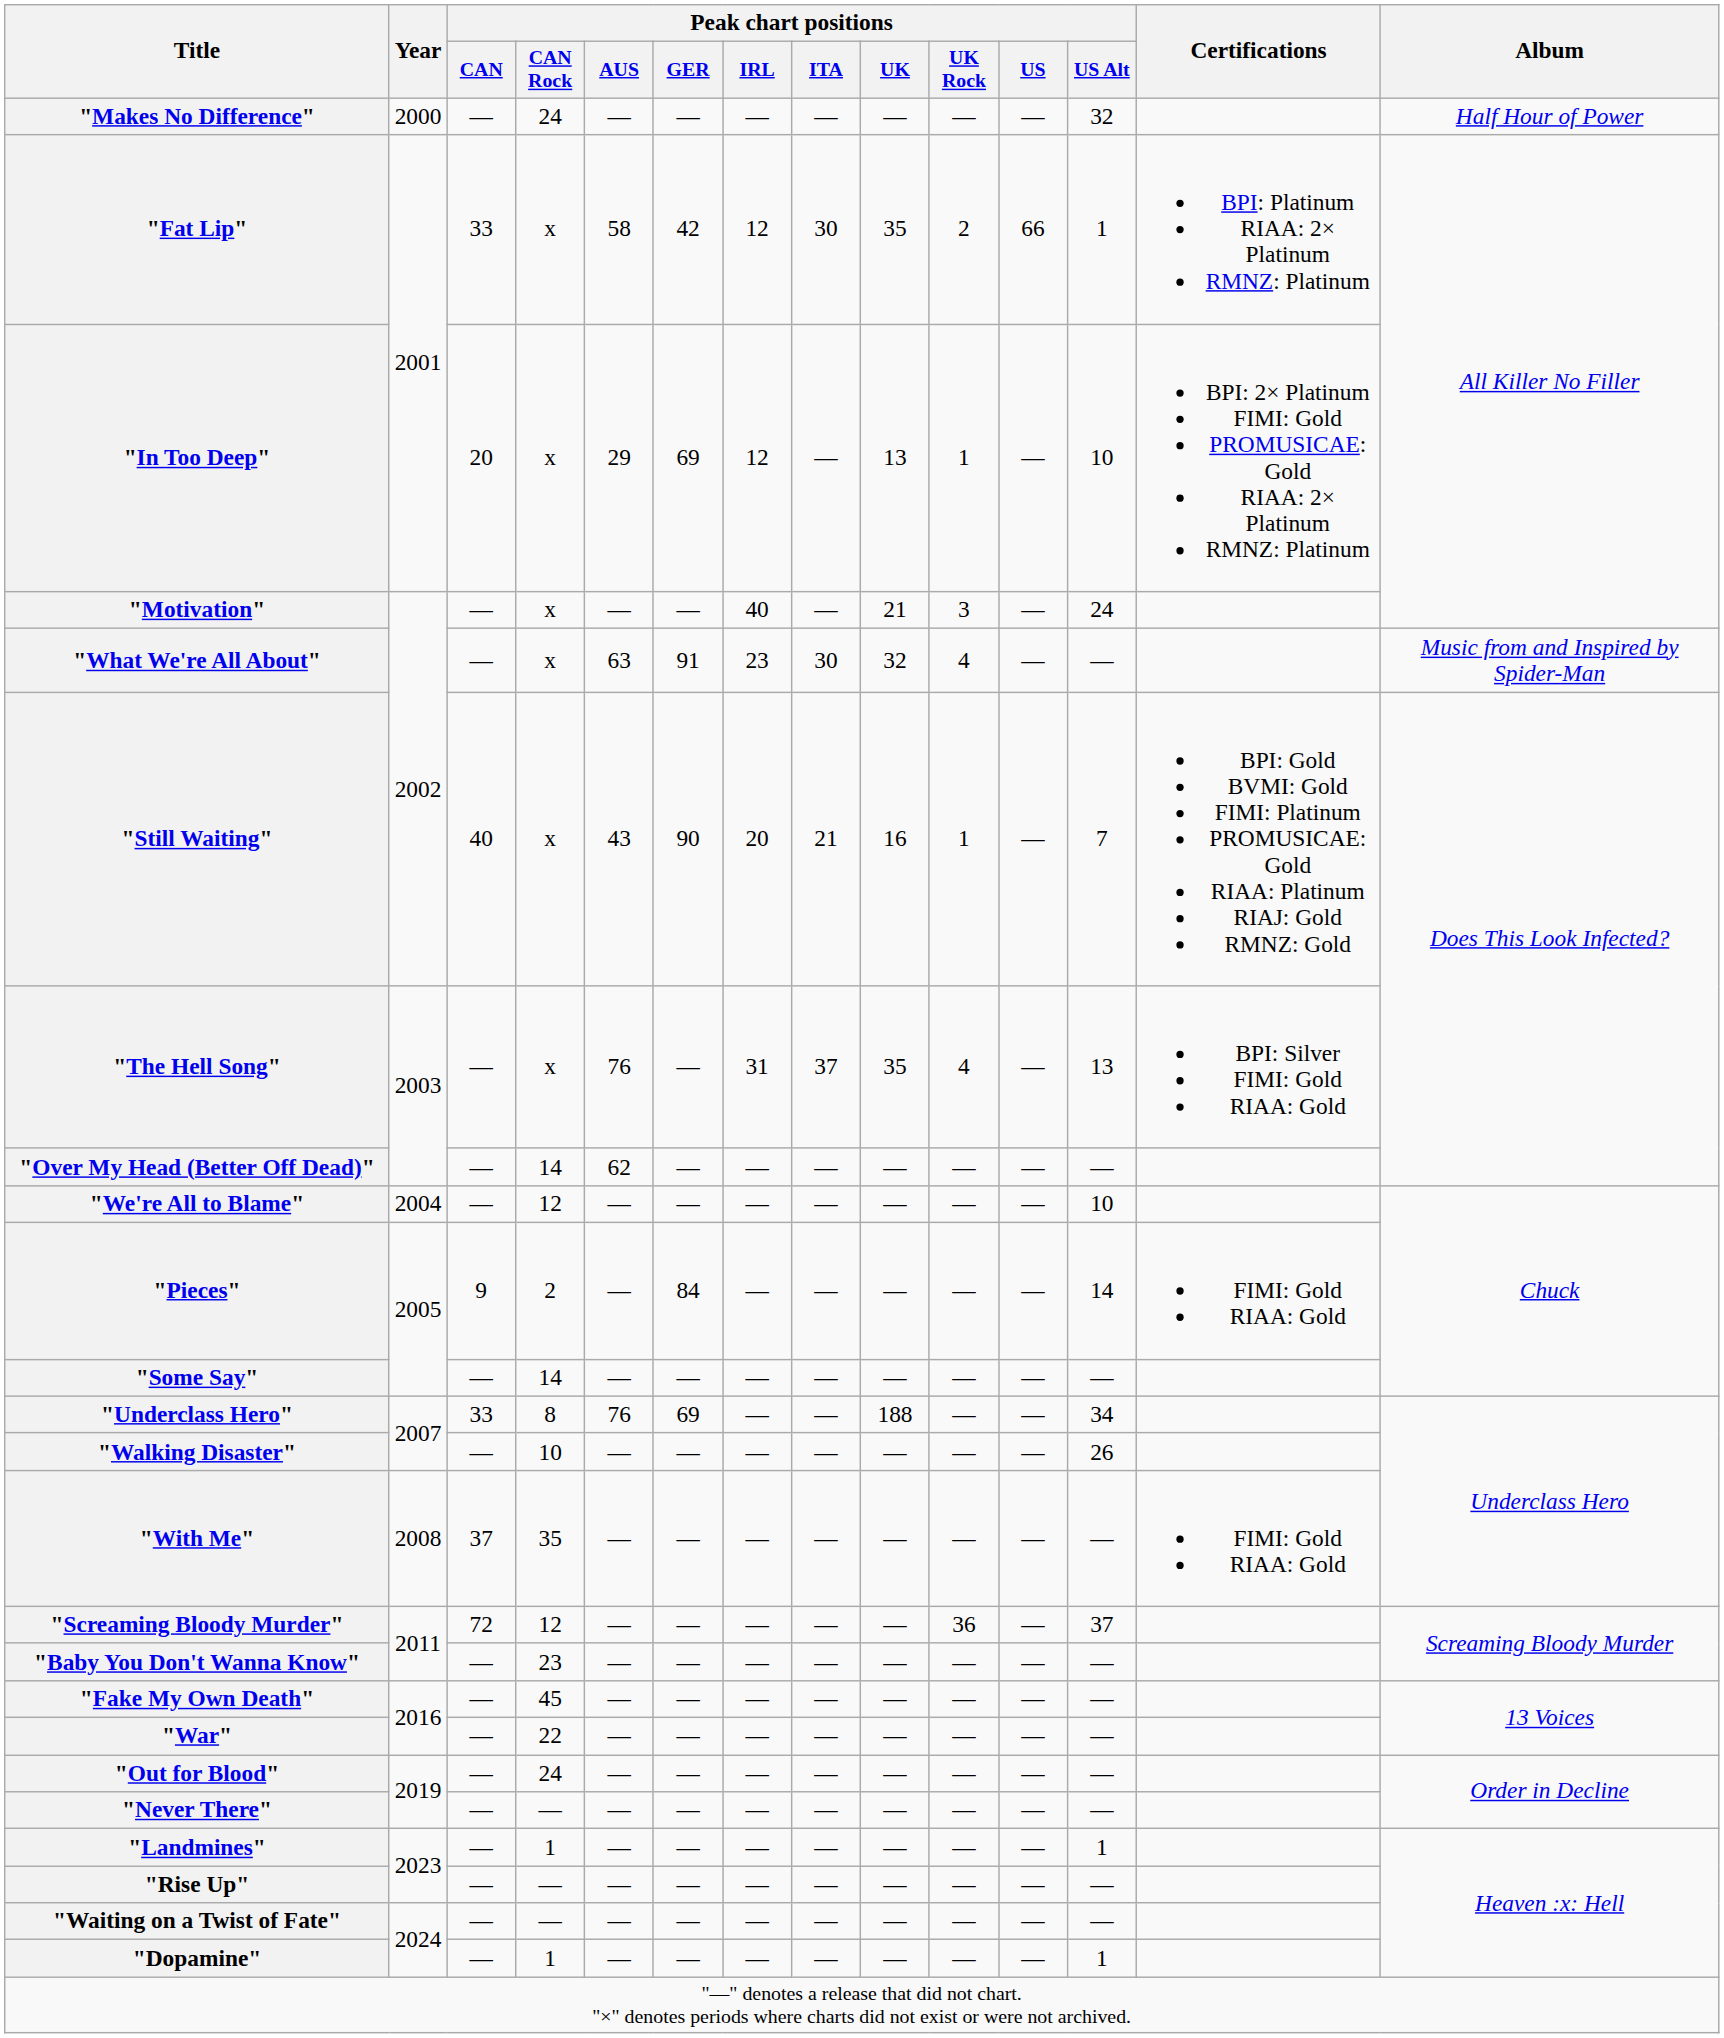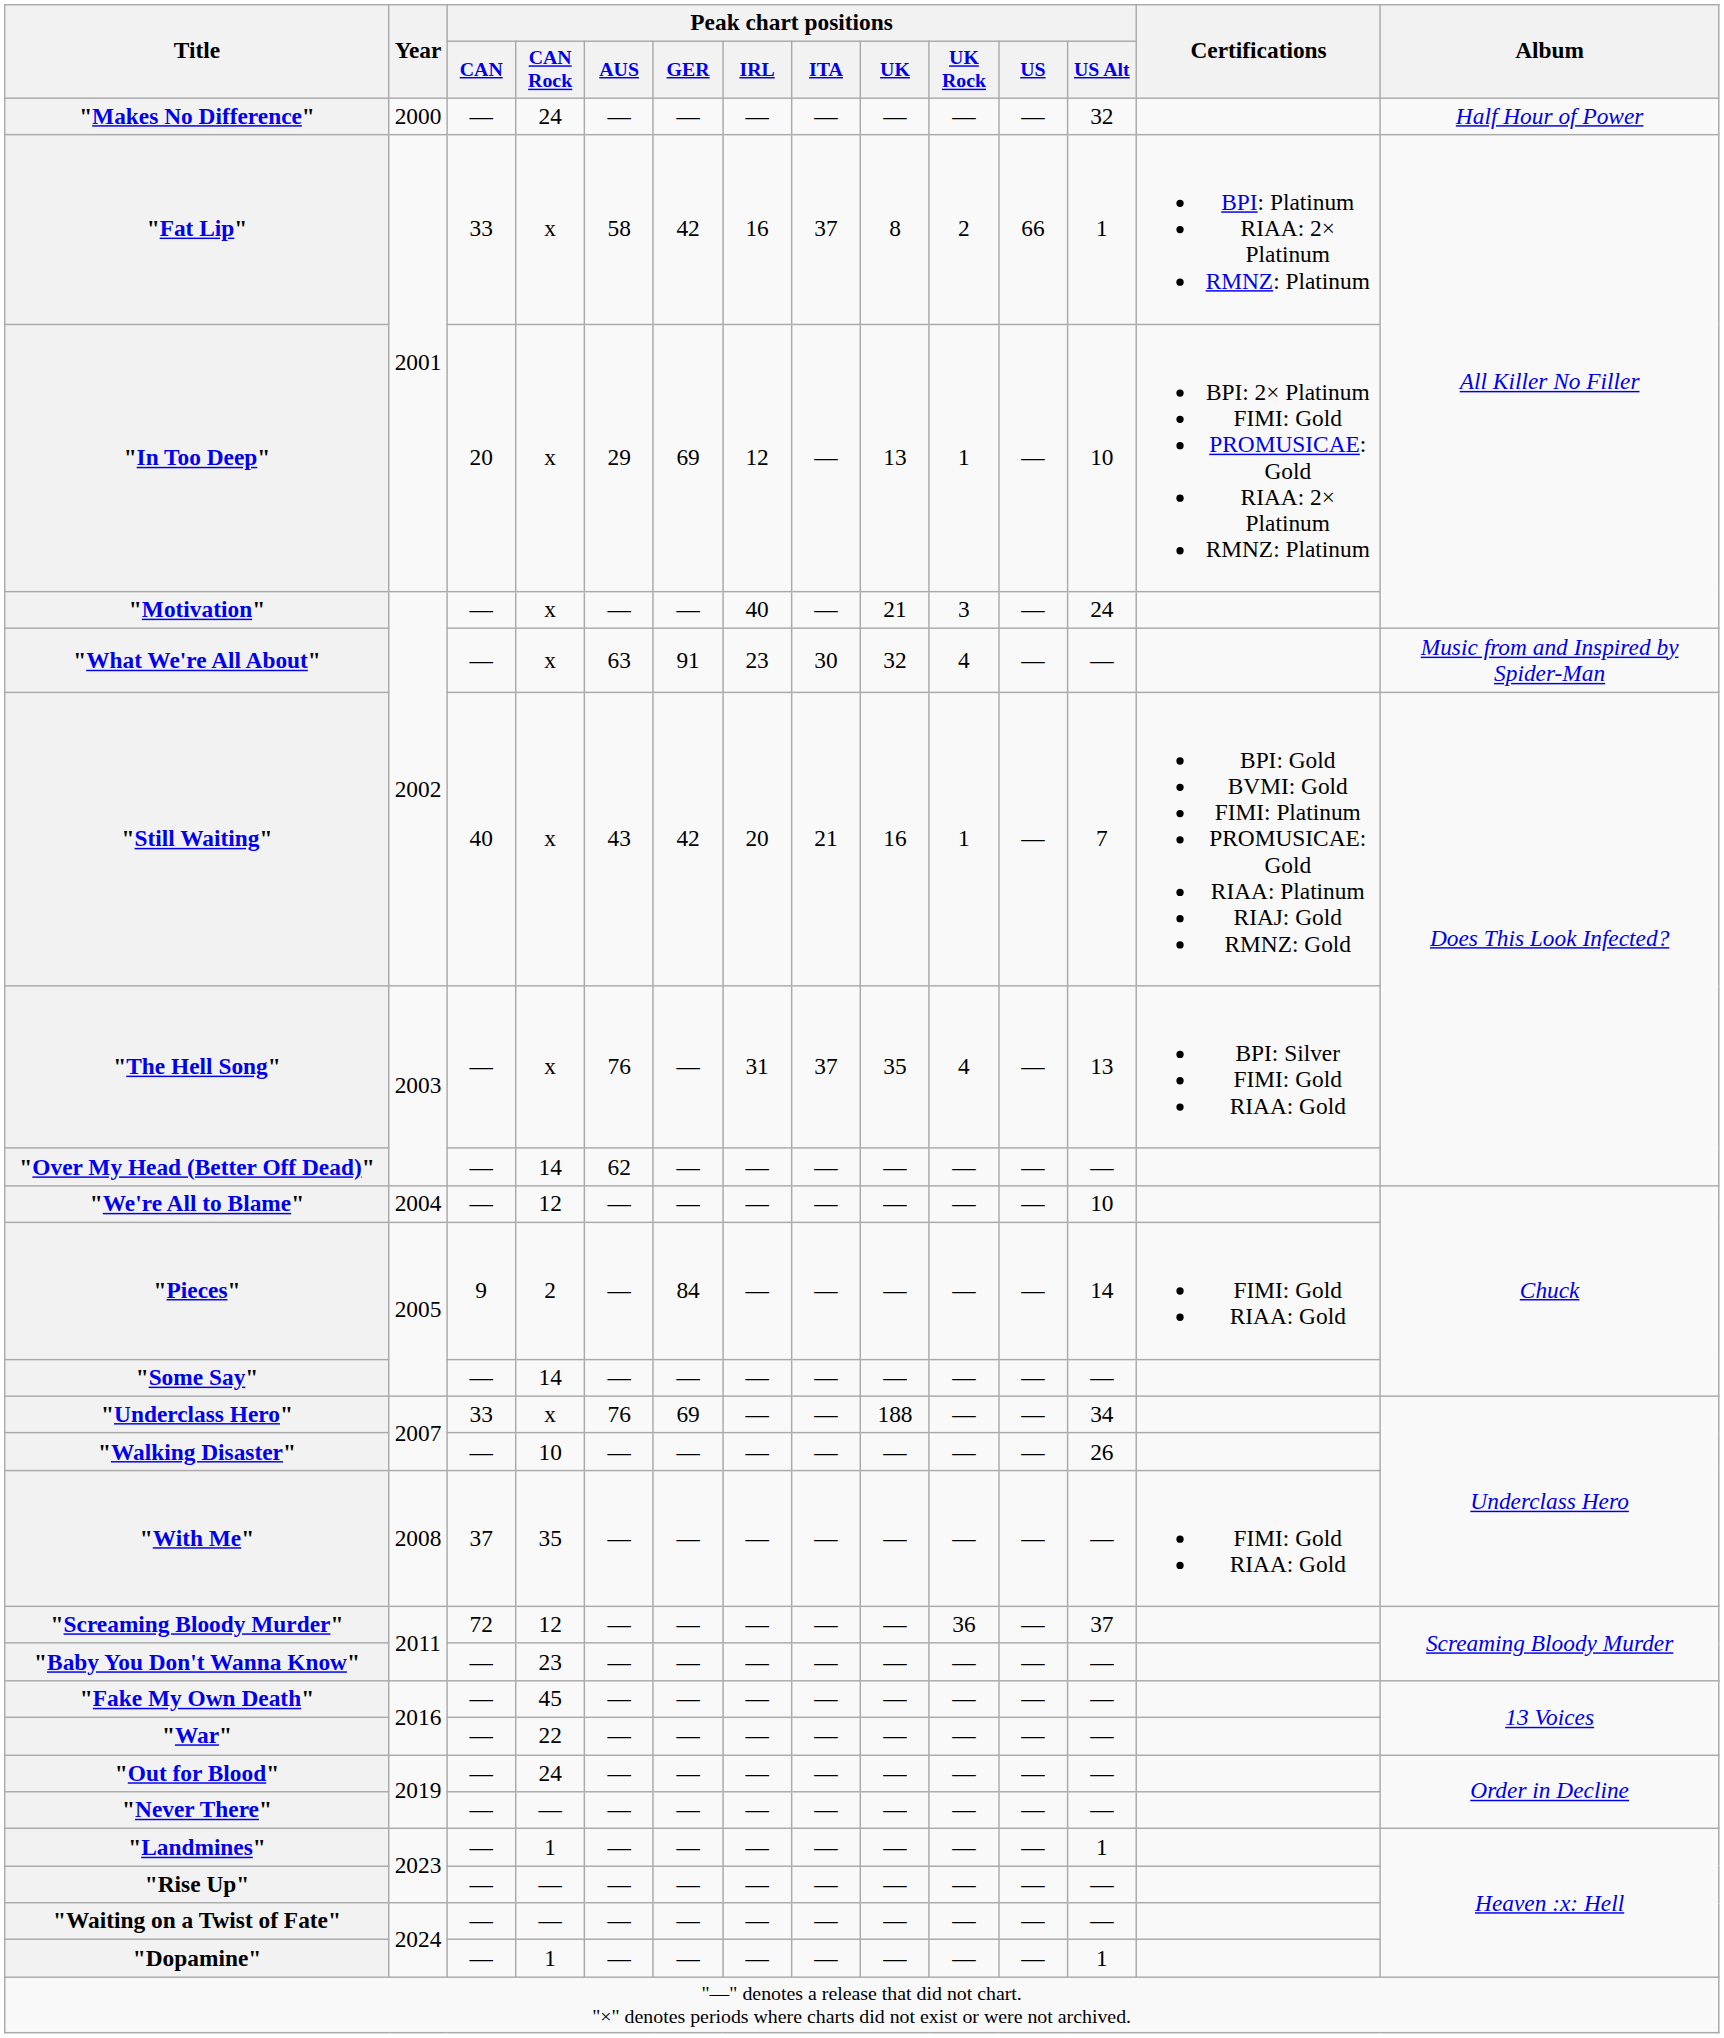 <table class="wikitable plainrowheaders" style="text-align:center;">
 <tr>
 <th scope="col" rowspan="2" style="width:16em;">Title</th>
 <th scope="col" rowspan="2" style="width:1em;">Year</th>
 <th colspan="10" scope="col">Peak chart positions</th>
 <th scope="col" rowspan="2" style="width:10em;">Certifications</th>
 <th scope="col" rowspan="2" style="width:14em;">Album</th>
 </tr>
 <tr>
 <th scope="col" style="width:3em;font-size:85%;"><a href='#'>CAN</a><br></th>
 <th scope="col" style="width:3em;font-size:85%;"><a href='#'>CAN<br>Rock</a><br></th>
 <th scope="col" style="width:3em;font-size:85%;"><a href='#'>AUS</a><br></th>
 <th scope="col" style="width:3em;font-size:85%;"><a href='#'>GER</a><br></th>
 <th scope="col" style="width:3em;font-size:85%;"><a href='#'>IRL</a><br></th>
 <th scope="col" style="width:3em;font-size:85%;"><a href='#'>ITA</a><br></th>
 <th scope="col" style="width:3em;font-size:85%;"><a href='#'>UK</a><br></th>
 <th scope="col" style="width:3em;font-size:85%;"><a href='#'>UK Rock</a><br></th>
 <th scope="col" style="width:3em;font-size:85%;"><a href='#'>US</a><br></th>
 <th scope="col" style="width:3em;font-size:85%;"><a href='#'>US Alt</a><br></th>
 </tr>
 <tr>
 <th scope="row">"<a href='#'>Makes No Difference</a>"</th>
 <td>2000</td>
 <td>—</td>
 <td>24</td>
 <td>—</td>
 <td>—</td>
 <td>—</td>
 <td>—</td>
 <td>—</td>
 <td>—</td>
 <td>—</td>
 <td>32</td>
 <td></td>
 <td style="text-align:center;"><em><a href='#'>Half Hour of Power</a></em></td>
 </tr>
 <tr>
 <th scope="row">"<a href='#'>Fat Lip</a>"</th>
 <td rowspan="2">2001</td>
 <td>33</td>
 <td>x</td>
 <td>58</td>
 <td>42</td>
-<td>12</td>
-<td>30</td>
-<td>35</td>
+<td>16</td>
+<td>37</td>
+<td>8</td>
 <td>2</td>
 <td>66</td>
 <td>1</td>
 <td><br><ul><li><a href='#'>BPI</a>: Platinum</li><li>RIAA: 2× Platinum</li><li><a href='#'>RMNZ</a>: Platinum</li></ul></td>
 <td rowspan="3" style="text-align:center;"><em><a href='#'>All Killer No Filler</a></em></td>
 </tr>
 <tr>
 <th scope="row">"<a href='#'>In Too Deep</a>"</th>
 <td>20</td>
 <td>x</td>
 <td>29</td>
 <td>69</td>
 <td>12</td>
 <td>—</td>
 <td>13</td>
 <td>1</td>
 <td>—</td>
 <td>10</td>
 <td><br><ul><li>BPI: 2× Platinum</li><li>FIMI: Gold</li><li><a href='#'>PROMUSICAE</a>: Gold</li><li>RIAA: 2× Platinum</li><li>RMNZ: Platinum</li></ul></td>
 </tr>
 <tr>
 <th scope="row">"<a href='#'>Motivation</a>"</th>
 <td rowspan="3">2002</td>
 <td>—</td>
 <td>x</td>
 <td>—</td>
 <td>—</td>
 <td>40</td>
 <td>—</td>
 <td>21</td>
 <td>3</td>
 <td>—</td>
 <td>24</td>
 <td></td>
 </tr>
 <tr>
 <th scope="row">"<a href='#'>What We're All About</a>"</th>
 <td>—</td>
 <td>x</td>
 <td>63</td>
 <td>91</td>
 <td>23</td>
 <td>30</td>
 <td>32</td>
 <td>4</td>
 <td>—</td>
 <td>—</td>
 <td></td>
 <td><em><a href='#'>Music from and Inspired by Spider-Man</a></em></td>
 </tr>
 <tr>
 <th scope="row">"<a href='#'>Still Waiting</a>"</th>
 <td>40</td>
 <td>x</td>
 <td>43</td>
-<td>90</td>
+<td>42</td>
 <td>20</td>
 <td>21</td>
 <td>16</td>
 <td>1</td>
 <td>—</td>
 <td>7</td>
 <td><br><ul><li>BPI: Gold</li><li>BVMI: Gold</li><li>FIMI: Platinum</li><li>PROMUSICAE: Gold</li><li>RIAA: Platinum</li><li>RIAJ: Gold</li><li>RMNZ: Gold</li></ul></td>
 <td rowspan="3"><em><a href='#'>Does This Look Infected?</a></em></td>
 </tr>
 <tr>
 <th scope="row">"<a href='#'>The Hell Song</a>"</th>
 <td rowspan="2">2003</td>
 <td>—</td>
 <td>x</td>
 <td>76</td>
 <td>—</td>
 <td>31</td>
 <td>37</td>
 <td>35</td>
 <td>4</td>
 <td>—</td>
 <td>13</td>
 <td><br><ul><li>BPI: Silver</li><li>FIMI: Gold</li><li>RIAA: Gold</li></ul></td>
 </tr>
 <tr>
 <th scope="row">"<a href='#'>Over My Head (Better Off Dead)</a>"</th>
 <td>—</td>
 <td>14</td>
 <td>62</td>
 <td>—</td>
 <td>—</td>
 <td>—</td>
 <td>—</td>
 <td>—</td>
 <td>—</td>
 <td>—</td>
 <td></td>
 </tr>
 <tr>
 <th scope="row">"<a href='#'>We're All to Blame</a>"</th>
 <td>2004</td>
 <td>—</td>
 <td>12</td>
 <td>—</td>
 <td>—</td>
 <td>—</td>
 <td>—</td>
 <td>—</td>
 <td>—</td>
 <td>—</td>
 <td>10</td>
 <td></td>
 <td rowspan="3"><em><a href='#'>Chuck</a></em></td>
 </tr>
 <tr>
 <th scope="row">"<a href='#'>Pieces</a>"</th>
 <td rowspan="2">2005</td>
 <td>9</td>
 <td>2</td>
 <td>—</td>
 <td>84</td>
 <td>—</td>
 <td>—</td>
 <td>—</td>
 <td>—</td>
 <td>—</td>
 <td>14</td>
 <td><br><ul><li>FIMI: Gold</li><li>RIAA: Gold</li></ul></td>
 </tr>
 <tr>
 <th scope="row">"<a href='#'>Some Say</a>"</th>
 <td>—</td>
 <td>14</td>
 <td>—</td>
 <td>—</td>
 <td>—</td>
 <td>—</td>
 <td>—</td>
 <td>—</td>
 <td>—</td>
 <td>—</td>
 <td></td>
 </tr>
 <tr>
 <th scope="row">"<a href='#'>Underclass Hero</a>"</th>
 <td rowspan="2">2007</td>
 <td>33</td>
-<td>8</td>
+<td>x</td>
 <td>76</td>
 <td>69</td>
 <td>—</td>
 <td>—</td>
 <td>188</td>
 <td>—</td>
 <td>—</td>
 <td>34</td>
 <td></td>
 <td rowspan="3"><em><a href='#'>Underclass Hero</a></em></td>
 </tr>
 <tr>
 <th scope="row">"<a href='#'>Walking Disaster</a>"</th>
 <td>—</td>
 <td>10</td>
 <td>—</td>
 <td>—</td>
 <td>—</td>
 <td>—</td>
 <td>—</td>
 <td>—</td>
 <td>—</td>
 <td>26</td>
 <td></td>
 </tr>
 <tr>
 <th scope="row">"<a href='#'>With Me</a>"</th>
 <td>2008</td>
 <td>37</td>
 <td>35</td>
 <td>—</td>
 <td>—</td>
 <td>—</td>
 <td>—</td>
 <td>—</td>
 <td>—</td>
 <td>—</td>
 <td>—</td>
 <td><br><ul><li>FIMI: Gold</li><li>RIAA: Gold</li></ul></td>
 </tr>
 <tr>
 <th scope="row">"<a href='#'>Screaming Bloody Murder</a>"</th>
 <td rowspan="2">2011</td>
 <td>72</td>
 <td>12</td>
 <td>—</td>
 <td>—</td>
 <td>—</td>
 <td>—</td>
 <td>—</td>
 <td>36</td>
 <td>—</td>
 <td>37</td>
 <td></td>
 <td rowspan="2"><em><a href='#'>Screaming Bloody Murder</a></em></td>
 </tr>
 <tr>
 <th scope="row">"<a href='#'>Baby You Don't Wanna Know</a>"</th>
 <td>—</td>
 <td>23</td>
 <td>—</td>
 <td>—</td>
 <td>—</td>
 <td>—</td>
 <td>—</td>
 <td>—</td>
 <td>—</td>
 <td>—</td>
 <td></td>
 </tr>
 <tr>
 <th scope="row">"<a href='#'>Fake My Own Death</a>"</th>
 <td rowspan="2">2016</td>
 <td>—</td>
 <td>45</td>
 <td>—</td>
 <td>—</td>
 <td>—</td>
 <td>—</td>
 <td>—</td>
 <td>—</td>
 <td>—</td>
 <td>—</td>
 <td></td>
 <td rowspan="2"><em><a href='#'>13 Voices</a></em></td>
 </tr>
 <tr>
 <th scope="row">"<a href='#'>War</a>"</th>
 <td>—</td>
 <td>22</td>
 <td>—</td>
 <td>—</td>
 <td>—</td>
 <td>—</td>
 <td>—</td>
 <td>—</td>
 <td>—</td>
 <td>—</td>
 <td></td>
 </tr>
 <tr>
 <th scope="row">"<a href='#'>Out for Blood</a>"</th>
 <td rowspan="2">2019</td>
 <td>—</td>
 <td>24</td>
 <td>—</td>
 <td>—</td>
 <td>—</td>
 <td>—</td>
 <td>—</td>
 <td>—</td>
 <td>—</td>
 <td>—</td>
 <td></td>
 <td rowspan="2"><em><a href='#'>Order in Decline</a></em></td>
 </tr>
 <tr>
 <th scope="row">"<a href='#'>Never There</a>"</th>
 <td>—</td>
 <td>—</td>
 <td>—</td>
 <td>—</td>
 <td>—</td>
 <td>—</td>
 <td>—</td>
 <td>—</td>
 <td>—</td>
 <td>—</td>
 <td></td>
 </tr>
 <tr>
 <th scope="row">"<a href='#'>Landmines</a>"</th>
 <td rowspan="2">2023</td>
 <td style="text-align:center;">—</td>
 <td>1</td>
 <td>—</td>
 <td>—</td>
 <td>—</td>
 <td>—</td>
 <td>—</td>
 <td>—</td>
 <td>—</td>
 <td>1</td>
 <td></td>
 <td rowspan="4"><em><a href='#'>Heaven :x: Hell</a></em></td>
 </tr>
 <tr>
 <th scope="row">"Rise Up"</th>
 <td style="text-align:center;">—</td>
 <td>—</td>
 <td>—</td>
 <td>—</td>
 <td>—</td>
 <td>—</td>
 <td>—</td>
 <td>—</td>
 <td>—</td>
 <td>—</td>
 <td></td>
 </tr>
 <tr>
 <th scope="row">"Waiting on a Twist of Fate"</th>
 <td rowspan="2">2024</td>
 <td>—</td>
 <td>—</td>
 <td>—</td>
 <td>—</td>
 <td>—</td>
 <td>—</td>
 <td>—</td>
 <td>—</td>
 <td>—</td>
 <td>—</td>
 </tr>
 <tr>
 <th scope="row">"Dopamine"</th>
 <td>—</td>
 <td>1</td>
 <td>—</td>
 <td>—</td>
 <td>—</td>
 <td>—</td>
 <td>—</td>
 <td>—</td>
 <td>—</td>
 <td>1</td>
 <td></td>
 </tr>
 <tr>
 <td colspan="14" style="font-size:85%">"—" denotes a release that did not chart.<br>"×" denotes periods where charts did not exist or were not archived.</td>
 </tr>
 </table>
